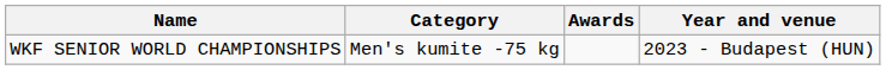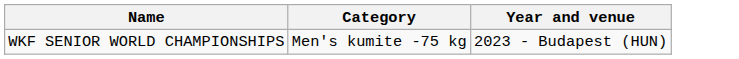 <table class="wikitable">
 <tr>
 <th>Name</th>
 <th>Category</th>
-<th>Awards</th>
 <th>Year and venue</th>
 </tr>
 <tr>
 <td>WKF SENIOR WORLD CHAMPIONSHIPS</td>
 <td>Men's kumite -75 kg</td>
-<td></td>
 <td>2023 - Budapest (HUN)</td>
 </tr>
 </table>
